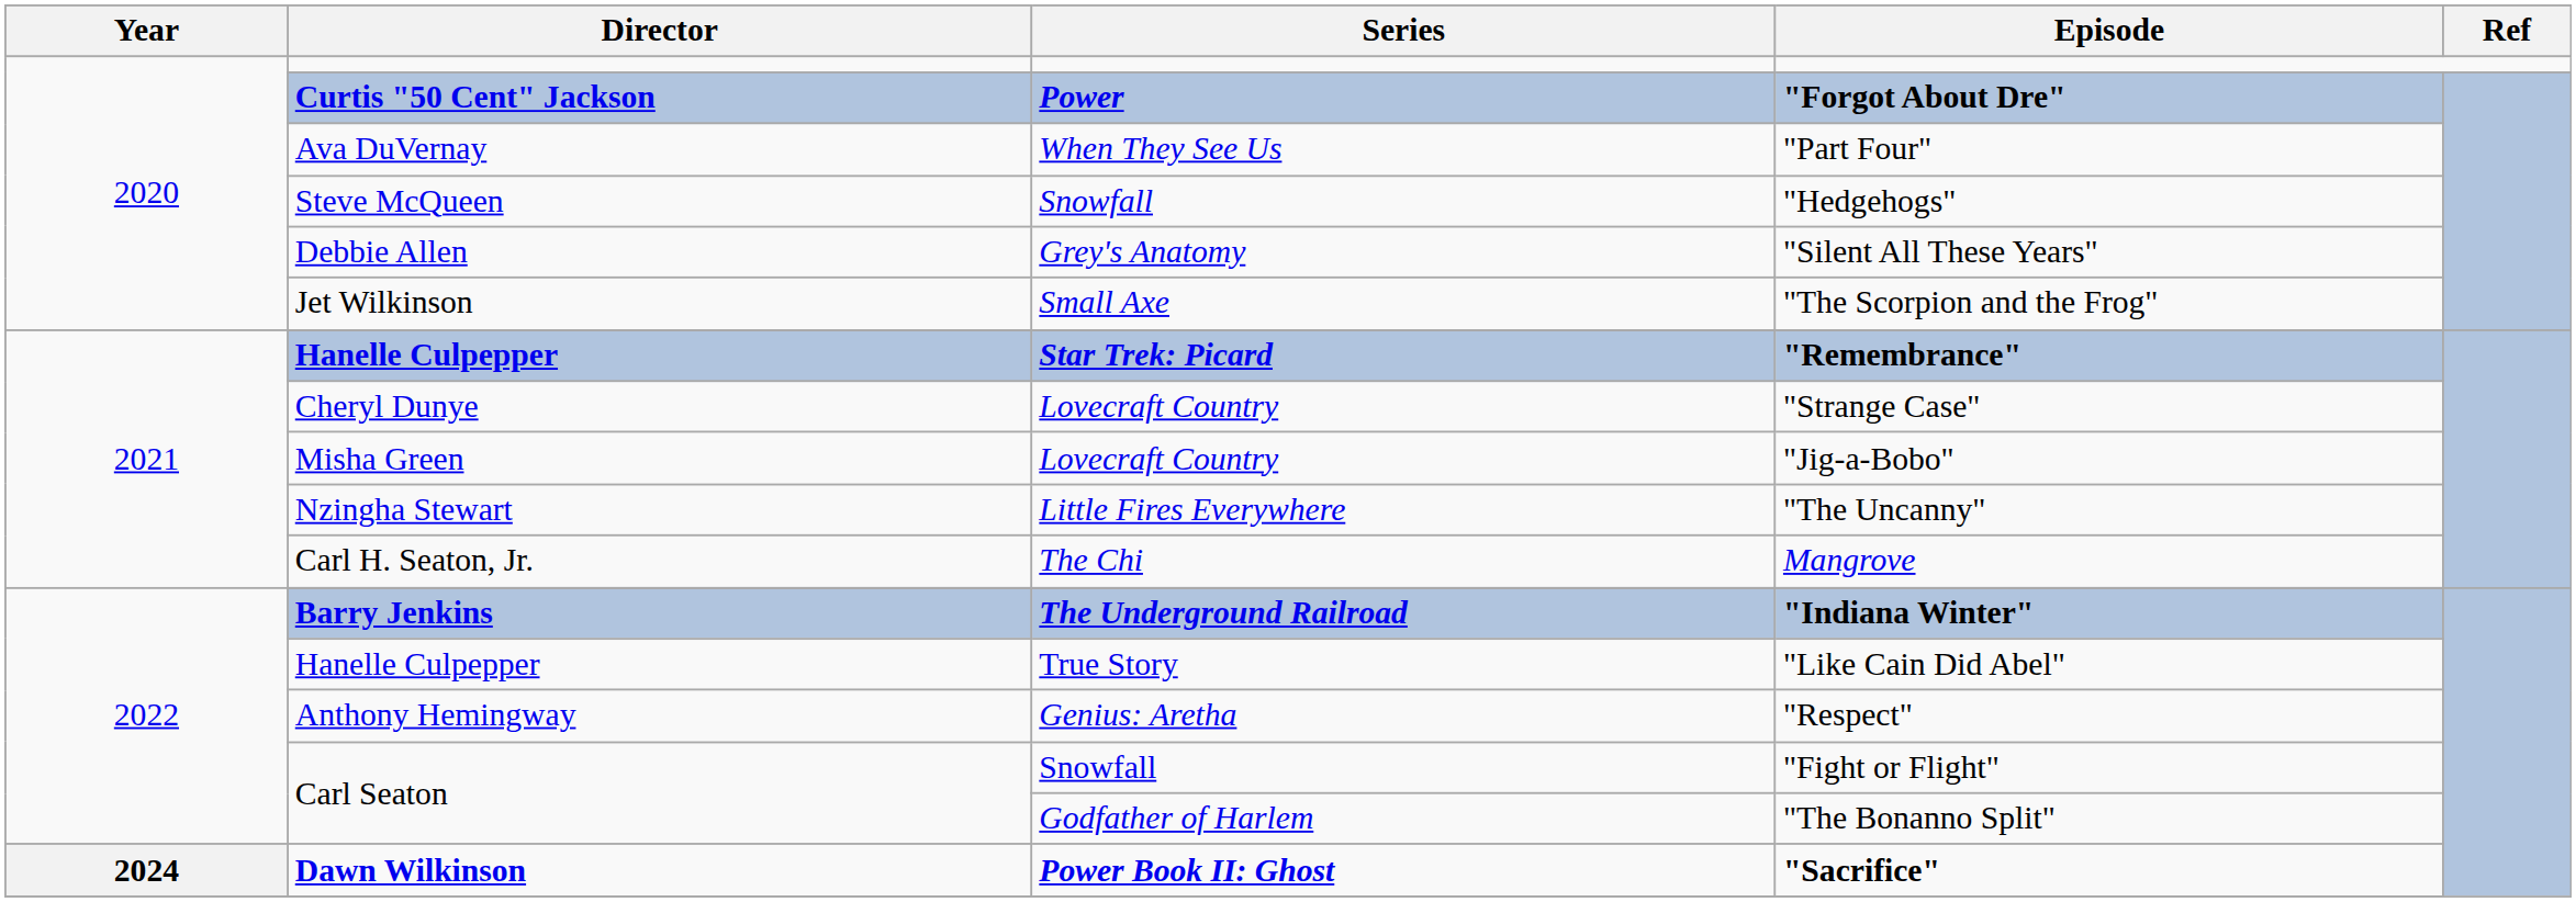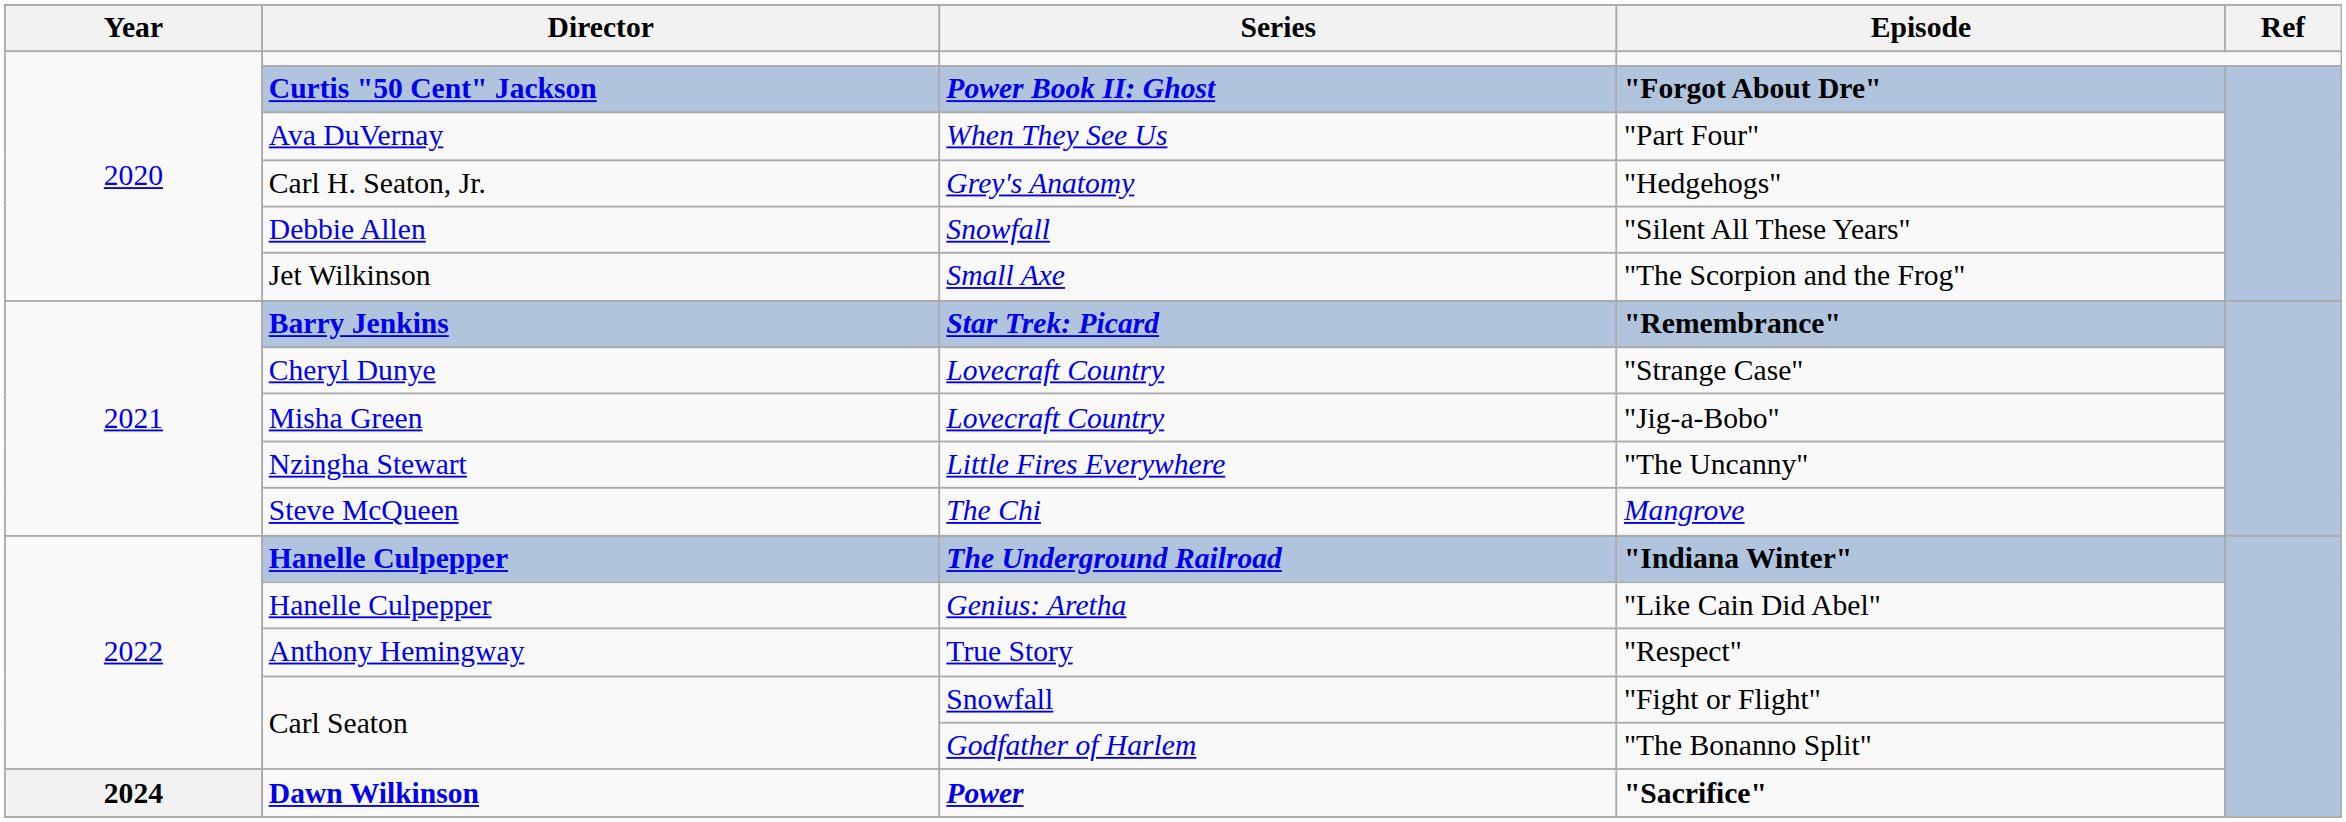 <table class="wikitable" style="width:100%;">
 <tr style="background:#bebebe;">
 <th style="width:11%;">Year</th>
 <th style="width:29%;">Director</th>
 <th style="width:29%;">Series</th>
 <th style="width:26%;">Episode</th>
 <th style="width:5%;">Ref</th>
 </tr>
 <tr>
 <td rowspan="6" align="center"><a href='#'>2020</a></td>
 <td></td>
 <td></td>
 </tr>
 <tr style="background:#B0C4DE">
 <td><strong><a href='#'>Curtis "50 Cent" Jackson</a></strong></td>
-<td><strong><em><a href='#'>Power</a></em></strong></td>
+<td><strong><em><a href='#'>Power Book II: Ghost</a></em></strong></td>
 <td><strong>"Forgot About Dre"</strong></td>
 <td rowspan="6" align="center"></td>
 </tr>
 <tr>
 <td><a href='#'>Ava DuVernay</a></td>
 <td><em><a href='#'>When They See Us</a></em></td>
 <td>"Part Four"</td>
 </tr>
 <tr>
-<td><a href='#'>Steve McQueen</a></td>
-<td><em><a href='#'>Snowfall</a></em></td>
+<td>Carl H. Seaton, Jr.</td>
+<td><em><a href='#'>Grey's Anatomy</a></em></td>
 <td>"Hedgehogs"</td>
 </tr>
 <tr>
 <td><a href='#'>Debbie Allen</a></td>
-<td><em><a href='#'>Grey's Anatomy</a></em></td>
+<td><em><a href='#'>Snowfall</a></em></td>
 <td>"Silent All These Years"</td>
 </tr>
 <tr>
 <td>Jet Wilkinson</td>
 <td><em><a href='#'>Small Axe</a></em></td>
 <td>"The Scorpion and the Frog"</td>
 </tr>
 <tr>
 <td rowspan="6" align="center"><a href='#'>2021</a></td>
 </tr>
 <tr style="background:#B0C4DE">
-<td><strong><a href='#'>Hanelle Culpepper</a></strong></td>
+<td><strong><a href='#'>Barry Jenkins</a></strong></td>
 <td><strong><em><a href='#'>Star Trek: Picard</a></em></strong></td>
 <td><strong>"Remembrance"</strong></td>
 <td rowspan="6" align="center"></td>
 </tr>
 <tr>
 <td><a href='#'>Cheryl Dunye</a></td>
 <td><em><a href='#'>Lovecraft Country</a></em></td>
 <td>"Strange Case"</td>
 </tr>
 <tr>
 <td><a href='#'>Misha Green</a></td>
 <td><em><a href='#'>Lovecraft Country</a></em></td>
 <td>"Jig-a-Bobo"</td>
 </tr>
 <tr>
 <td><a href='#'>Nzingha Stewart</a></td>
 <td><em><a href='#'>Little Fires Everywhere</a></em></td>
 <td>"The Uncanny"</td>
 </tr>
 <tr>
-<td>Carl H. Seaton, Jr.</td>
+<td><a href='#'>Steve McQueen</a></td>
 <td><em><a href='#'>The Chi</a></em></td>
 <td><em><a href='#'>Mangrove</a></em></td>
 </tr>
 <tr>
 <td rowspan="6" align="center"><a href='#'>2022</a></td>
 </tr>
 <tr style="background:#B0C4DE">
-<td><strong><a href='#'>Barry Jenkins</a></strong></td>
+<td><strong><a href='#'>Hanelle Culpepper</a></strong></td>
 <td><strong><em><a href='#'>The Underground Railroad</a></em></strong></td>
 <td><strong>"Indiana Winter"</strong></td>
 <td rowspan="7" align="center"></td>
 </tr>
 <tr>
 <td><a href='#'>Hanelle Culpepper</a></td>
-<td><em><a href='#'></em>True Story<em></a></em></td>
+<td><em><a href='#'>Genius: Aretha</a></em></td>
 <td>"Like Cain Did Abel"</td>
 </tr>
 <tr>
 <td><a href='#'>Anthony Hemingway</a></td>
-<td><em><a href='#'>Genius: Aretha</a></em></td>
+<td><em><a href='#'></em>True Story<em></a></em></td>
 <td>"Respect"</td>
 </tr>
 <tr>
 <td rowspan=2>Carl Seaton</td>
 <td><em><a href='#'></em>Snowfall<em></a></em></td>
 <td>"Fight or Flight"</td>
 </tr>
 <tr>
 <td><em><a href='#'>Godfather of Harlem</a></em></td>
 <td>"The Bonanno Split"</td>
 </tr>
 <tr>
 <th><strong>2024</strong></th>
 <td><strong><a href='#'>Dawn Wilkinson</a></strong></td>
-<td><strong><em><a href='#'>Power Book II: Ghost</a></em></strong></td>
+<td><strong><em><a href='#'>Power</a></em></strong></td>
 <td><strong>"Sacrifice"</strong></td>
 </tr>
 <tr>
 </tr>
 </table>
